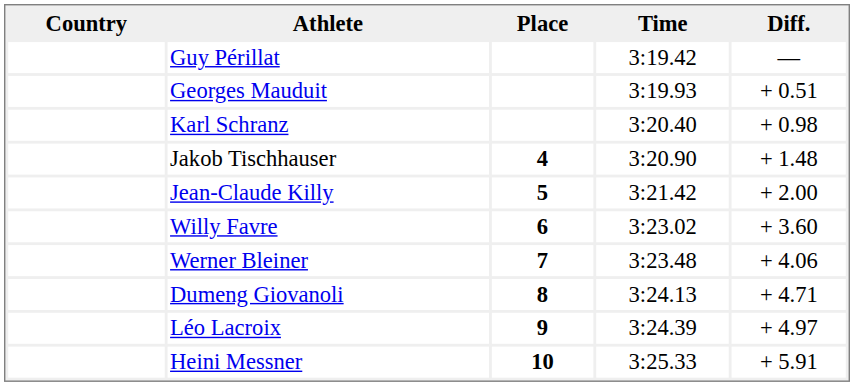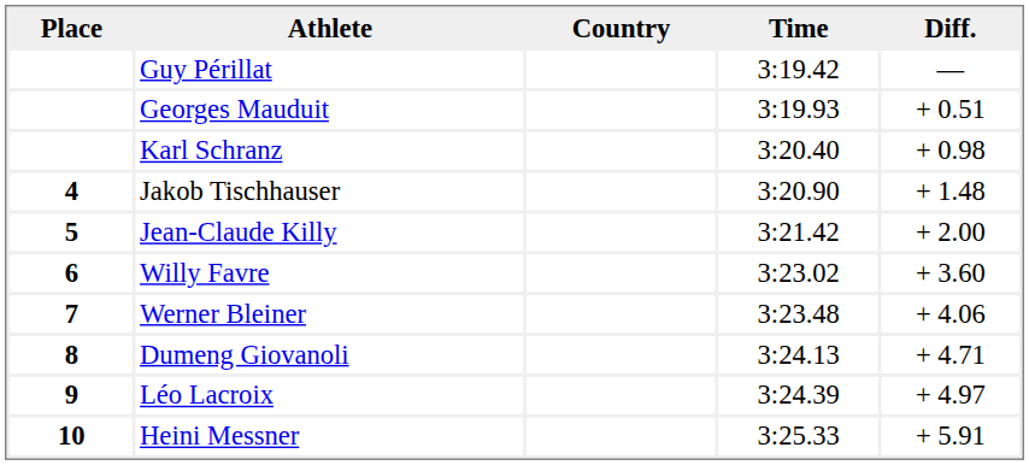 <table style="border-style:solid;border-width:1px;border-color:#808080;background-color:#EFEFEF" cellspacing="2" cellpadding="2" width="600">
 <tr bgcolor="#EFEFEF">
+<th>Place</th>
+<th>Athlete</th>
 <th>Country</th>
-<th>Athlete</th>
-<th>Place</th>
 <th>Time</th>
 <th>Diff.</th>
 </tr>
 <tr align="center" valign="top" bgcolor="#FFFFFF">
+<th></th>
+<td align="left"><a href='#'>Guy Périllat</a></td>
 <td align="left"></td>
-<td align="left"><a href='#'>Guy Périllat</a></td>
-<th></th>
 <td>3:19.42</td>
 <td>—</td>
 </tr>
 <tr align="center" valign="top" bgcolor="#FFFFFF">
+<th></th>
+<td align="left"><a href='#'>Georges Mauduit</a></td>
 <td align="left"></td>
-<td align="left"><a href='#'>Georges Mauduit</a></td>
-<th></th>
 <td>3:19.93</td>
 <td>+ 0.51</td>
 </tr>
 <tr align="center" valign="top" bgcolor="#FFFFFF">
+<th></th>
+<td align="left"><a href='#'>Karl Schranz</a></td>
 <td align="left"></td>
-<td align="left"><a href='#'>Karl Schranz</a></td>
-<th></th>
 <td>3:20.40</td>
 <td>+ 0.98</td>
 </tr>
 <tr align="center" valign="top" bgcolor="#FFFFFF">
+<th>4</th>
+<td align="left">Jakob Tischhauser</td>
 <td align="left"></td>
-<td align="left">Jakob Tischhauser</td>
-<th>4</th>
 <td>3:20.90</td>
 <td>+ 1.48</td>
 </tr>
 <tr align="center" valign="top" bgcolor="#FFFFFF">
+<th>5</th>
+<td align="left"><a href='#'>Jean-Claude Killy</a></td>
 <td align="left"></td>
-<td align="left"><a href='#'>Jean-Claude Killy</a></td>
-<th>5</th>
 <td>3:21.42</td>
 <td>+ 2.00</td>
 </tr>
 <tr align="center" valign="top" bgcolor="#FFFFFF">
+<th>6</th>
+<td align="left"><a href='#'>Willy Favre</a></td>
 <td align="left"></td>
-<td align="left"><a href='#'>Willy Favre</a></td>
-<th>6</th>
 <td>3:23.02</td>
 <td>+ 3.60</td>
 </tr>
 <tr align="center" valign="top" bgcolor="#FFFFFF">
+<th>7</th>
+<td align="left"><a href='#'>Werner Bleiner</a></td>
 <td align="left"></td>
-<td align="left"><a href='#'>Werner Bleiner</a></td>
-<th>7</th>
 <td>3:23.48</td>
 <td>+ 4.06</td>
 </tr>
 <tr align="center" valign="top" bgcolor="#FFFFFF">
+<th>8</th>
+<td align="left"><a href='#'>Dumeng Giovanoli</a></td>
 <td align="left"></td>
-<td align="left"><a href='#'>Dumeng Giovanoli</a></td>
-<th>8</th>
 <td>3:24.13</td>
 <td>+ 4.71</td>
 </tr>
 <tr align="center" valign="top" bgcolor="#FFFFFF">
+<th>9</th>
+<td align="left"><a href='#'>Léo Lacroix</a></td>
 <td align="left"></td>
-<td align="left"><a href='#'>Léo Lacroix</a></td>
-<th>9</th>
 <td>3:24.39</td>
 <td>+ 4.97</td>
 </tr>
 <tr align="center" valign="top" bgcolor="#FFFFFF">
+<th>10</th>
+<td align="left"><a href='#'>Heini Messner</a></td>
 <td align="left"></td>
-<td align="left"><a href='#'>Heini Messner</a></td>
-<th>10</th>
 <td>3:25.33</td>
 <td>+ 5.91</td>
 </tr>
 </table>
